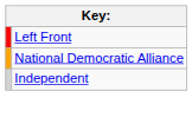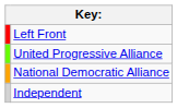 <table class="wikitable" style="float:right; margin:15px 0 0 4px">
 <tr style="text-align:center;">
 <th colspan=2>Key:</th>
 </tr>
 <tr>
 <td style="background-color:#FF0000"></td>
 <td><a href='#'>Left Front</a></td>
+</tr>
+<tr>
+<td style="background-color:#66FF00"></td>
+<td><a href='#'>United Progressive Alliance</a></td>
 </tr>
 <tr>
 <td style="background-color:#FFA500"></td>
 <td><a href='#'>National Democratic Alliance</a></td>
 </tr>
 <tr>
 <td style="background-color:#d3d3d3"></td>
 <td><a href='#'>Independent</a></td>
 </tr>
 </table>
